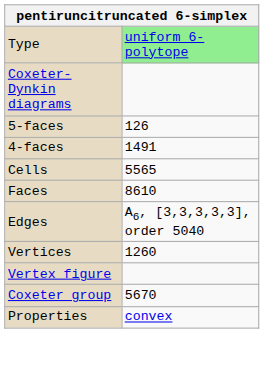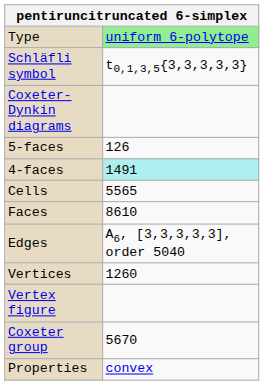 <table class="wikitable" align="right" style="margin-left:10px" width="250">
 <tr>
 <th bgcolor=#e7dcc3 colspan=2>pentiruncitruncated 6-simplex</th>
 </tr>
 <tr>
 <td bgcolor=#e7dcc3>Type</td>
 <td style="background: lightgreen;"><a href='#'>uniform 6-polytope</a></td>
+</tr>
+<tr>
+<td bgcolor=#e7dcc3><a href='#'>Schläfli symbol</a></td>
+<td>t<sub>0,1,3,5</sub>{3,3,3,3,3}</td>
 </tr>
 <tr>
 <td bgcolor=#e7dcc3><a href='#'>Coxeter-Dynkin diagrams</a></td>
 <td></td>
 </tr>
 <tr>
 <td bgcolor=#e7dcc3>5-faces</td>
 <td>126</td>
 </tr>
 <tr>
 <td bgcolor=#e7dcc3>4-faces</td>
-<td>1491</td>
+<td style="background: paleturquoise;">1491</td>
 </tr>
 <tr>
 <td bgcolor=#e7dcc3>Cells</td>
 <td>5565</td>
 </tr>
 <tr>
 <td bgcolor=#e7dcc3>Faces</td>
 <td>8610</td>
 </tr>
 <tr>
 <td bgcolor=#e7dcc3>Edges</td>
 <td>A<sub>6</sub>, [3,3,3,3,3], order 5040</td>
 </tr>
 <tr>
 <td bgcolor=#e7dcc3>Vertices</td>
 <td>1260</td>
 </tr>
 <tr>
 <td bgcolor=#e7dcc3><a href='#'>Vertex figure</a></td>
 <td></td>
 </tr>
 <tr>
 <td bgcolor=#e7dcc3><a href='#'>Coxeter group</a></td>
 <td>5670</td>
 </tr>
 <tr>
 <td bgcolor=#e7dcc3>Properties</td>
 <td><a href='#'>convex</a></td>
 </tr>
 </table>
